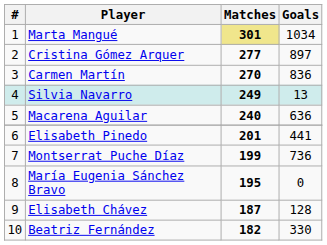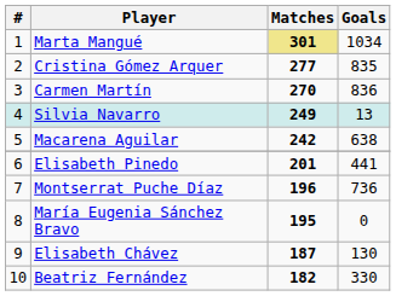 <table class="wikitable sortable" style="text-align:center">
 <tr>
 <th>#</th>
 <th width=200px>Player</th>
 <th>Matches</th>
 <th>Goals</th>
 </tr>
 <tr>
 <td>1</td>
 <td align="left"><a href='#'>Marta Mangué</a></td>
 <td style="background: khaki;"><strong>301</strong></td>
 <td>1034</td>
 </tr>
 <tr>
 <td>2</td>
 <td align="left"><a href='#'>Cristina Gómez Arquer</a></td>
 <td><strong>277</strong></td>
-<td>897</td>
+<td>835</td>
 </tr>
 <tr>
 <td>3</td>
 <td align="left"><a href='#'>Carmen Martín</a></td>
 <td><strong>270</strong></td>
 <td>836</td>
 </tr>
 <tr style="background:#CFECEC">
 <td>4</td>
 <td align="left"><a href='#'>Silvia Navarro</a></td>
 <td><strong>249</strong></td>
 <td>13</td>
 </tr>
 <tr>
 <td>5</td>
 <td align="left"><a href='#'>Macarena Aguilar</a></td>
-<td><strong>240</strong></td>
-<td>636</td>
+<td><strong>242</strong></td>
+<td>638</td>
 </tr>
 <tr style="background:#CFECEC">
 </tr>
 <tr>
 <td>6</td>
 <td align="left"><a href='#'>Elisabeth Pinedo</a></td>
 <td><strong>201</strong></td>
 <td>441</td>
 </tr>
 <tr>
 <td>7</td>
 <td align="left"><a href='#'>Montserrat Puche Díaz</a></td>
-<td><strong>199</strong></td>
+<td><strong>196</strong></td>
 <td>736</td>
 </tr>
 <tr>
 <td>8</td>
 <td align="left"><a href='#'>María Eugenia Sánchez Bravo</a></td>
 <td><strong>195</strong></td>
 <td>0</td>
 </tr>
 <tr>
 <td>9</td>
 <td align="left"><a href='#'>Elisabeth Chávez</a></td>
 <td><strong>187</strong></td>
-<td>128</td>
+<td>130</td>
 </tr>
 <tr>
 <td>10</td>
 <td align="left"><a href='#'>Beatriz Fernández</a></td>
 <td><strong>182</strong></td>
 <td>330</td>
 </tr>
 </table>
